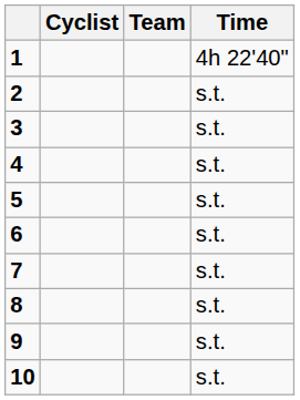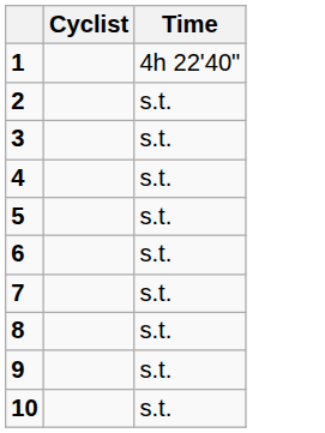 <table class="wikitable">
 <tr>
 <th></th>
 <th>Cyclist</th>
-<th>Team</th>
 <th>Time</th>
 </tr>
 <tr>
 <td><strong>1</strong></td>
-<td></td>
 <td></td>
 <td>4h 22'40"</td>
 </tr>
 <tr>
 <td><strong>2</strong></td>
 <td></td>
-<td></td>
 <td>s.t.</td>
 </tr>
 <tr>
 <td><strong>3</strong></td>
-<td></td>
 <td></td>
 <td>s.t.</td>
 </tr>
 <tr>
 <td><strong>4</strong></td>
 <td></td>
-<td></td>
 <td>s.t.</td>
 </tr>
 <tr>
 <td><strong>5</strong></td>
-<td></td>
 <td></td>
 <td>s.t.</td>
 </tr>
 <tr>
 <td><strong>6</strong></td>
 <td></td>
-<td></td>
 <td>s.t.</td>
 </tr>
 <tr>
 <td><strong>7</strong></td>
-<td></td>
 <td></td>
 <td>s.t.</td>
 </tr>
 <tr>
 <td><strong>8</strong></td>
 <td></td>
-<td></td>
 <td>s.t.</td>
 </tr>
 <tr>
 <td><strong>9</strong></td>
-<td></td>
 <td></td>
 <td>s.t.</td>
 </tr>
 <tr>
 <td><strong>10</strong></td>
 <td></td>
-<td></td>
 <td>s.t.</td>
 </tr>
 </table>
